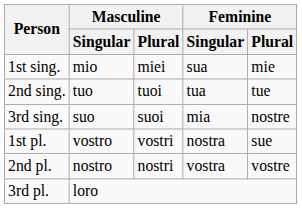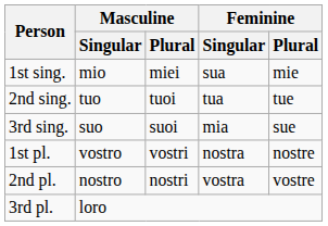 <table class="wikitable" border="1">
 <tr>
 <th rowspan=2>Person</th>
 <th colspan=2>Masculine</th>
 <th colspan=2>Feminine</th>
 </tr>
 <tr>
 <th>Singular</th>
 <th>Plural</th>
 <th>Singular</th>
 <th>Plural</th>
 </tr>
 <tr>
 <td>1st sing.</td>
 <td>mio</td>
 <td>miei</td>
 <td>sua</td>
 <td>mie</td>
 </tr>
 <tr>
 <td>2nd sing.</td>
 <td>tuo</td>
 <td>tuoi</td>
 <td>tua</td>
 <td>tue</td>
 </tr>
 <tr>
 <td>3rd sing.</td>
 <td>suo</td>
 <td>suoi</td>
 <td>mia</td>
-<td>nostre</td>
+<td>sue</td>
 </tr>
 <tr>
 <td>1st pl.</td>
 <td>vostro</td>
 <td>vostri</td>
 <td>nostra</td>
-<td>sue</td>
+<td>nostre</td>
 </tr>
 <tr>
 <td>2nd pl.</td>
 <td>nostro</td>
 <td>nostri</td>
 <td>vostra</td>
 <td>vostre</td>
 </tr>
 <tr>
 <td>3rd pl.</td>
 <td colspan="4">loro</td>
 </tr>
 </table>
